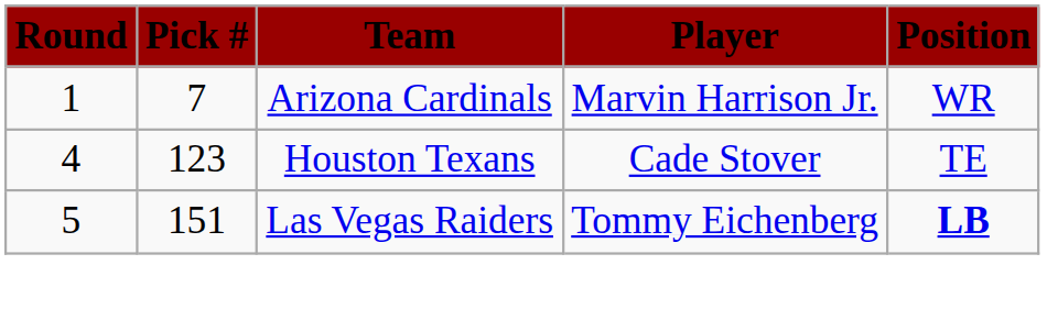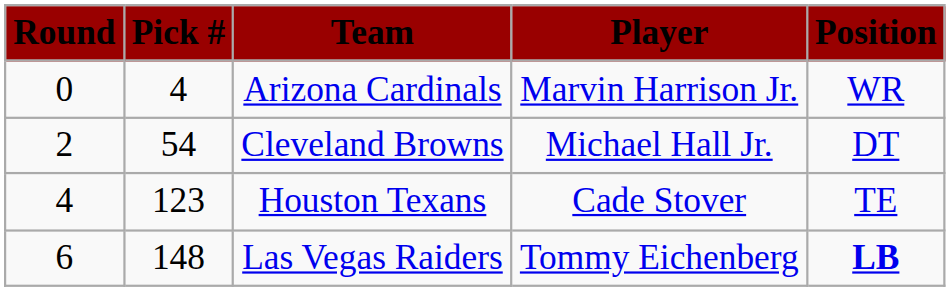 <table class="wikitable" style="text-align:center">
 <tr style="background:#900;">
 <td><strong><span>Round</span></strong></td>
 <td><strong><span>Pick #</span></strong></td>
 <td><strong><span>Team</span></strong></td>
 <td><strong><span>Player</span></strong></td>
 <td><strong><span>Position</span></strong></td>
 </tr>
 <tr>
-<td>1</td>
-<td>7</td>
+<td>0</td>
+<td>4</td>
 <td><a href='#'>Arizona Cardinals</a></td>
 <td><a href='#'>Marvin Harrison Jr.</a></td>
 <td><a href='#'>WR</a></td>
+</tr>
+<tr>
+<td>2</td>
+<td>54</td>
+<td><a href='#'>Cleveland Browns</a></td>
+<td><a href='#'>Michael Hall Jr. </a></td>
+<td><a href='#'>DT</a></td>
 </tr>
 <tr>
 <td>4</td>
 <td>123</td>
 <td><a href='#'>Houston Texans</a></td>
 <td><a href='#'>Cade Stover</a></td>
 <td><a href='#'>TE</a></td>
 </tr>
 <tr>
-<td>5</td>
-<td>151</td>
+<td>6</td>
+<td>148</td>
 <td><a href='#'>Las Vegas Raiders</a></td>
 <td><a href='#'>Tommy Eichenberg</a></td>
 <td><strong><a href='#'>LB</a></strong></td>
 </tr>
 </table>
